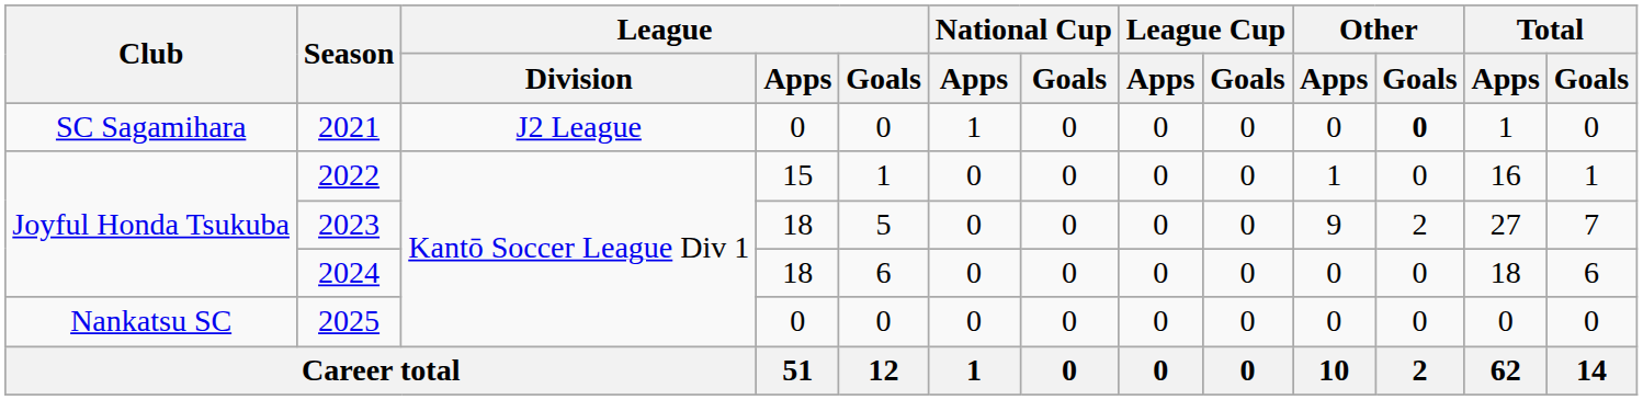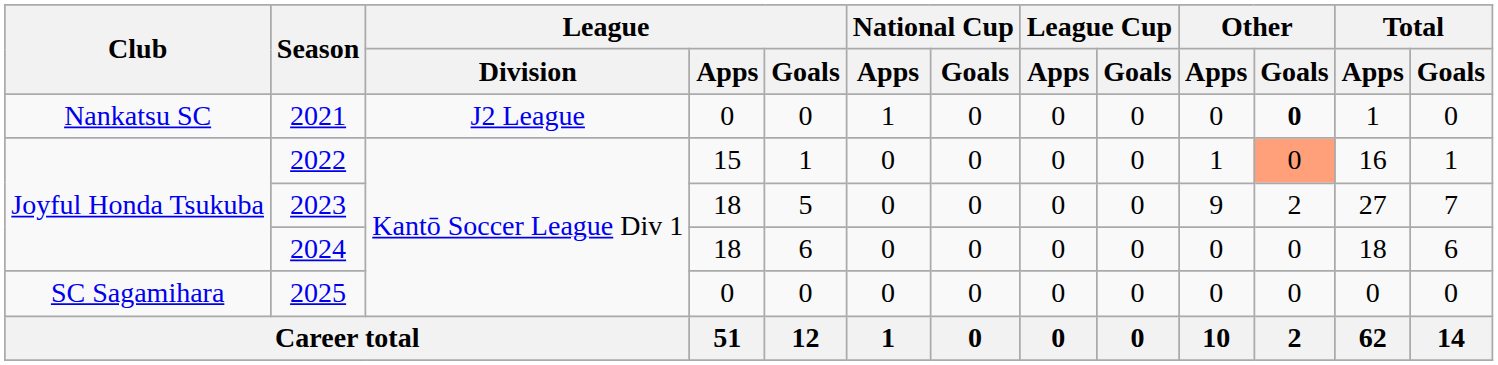 <table class="wikitable" style="text-align: center">
 <tr>
 <th rowspan="2">Club</th>
 <th rowspan="2">Season</th>
 <th colspan="3">League</th>
 <th colspan="2">National Cup</th>
 <th colspan="2">League Cup</th>
 <th colspan="2">Other</th>
 <th colspan="2">Total</th>
 </tr>
 <tr>
 <th>Division</th>
 <th>Apps</th>
 <th>Goals</th>
 <th>Apps</th>
 <th>Goals</th>
 <th>Apps</th>
 <th>Goals</th>
 <th>Apps</th>
 <th>Goals</th>
 <th>Apps</th>
 <th>Goals</th>
 </tr>
 <tr>
-<td><a href='#'>SC Sagamihara</a></td>
+<td><a href='#'>Nankatsu SC</a></td>
 <td><a href='#'>2021</a></td>
 <td><a href='#'>J2 League</a></td>
 <td>0</td>
 <td>0</td>
 <td>1</td>
 <td>0</td>
 <td>0</td>
 <td>0</td>
 <td>0</td>
 <td><strong>0</strong></td>
 <td>1</td>
 <td>0</td>
 </tr>
 <tr>
 <td rowspan="3"><a href='#'>Joyful Honda Tsukuba</a></td>
 <td><a href='#'>2022</a></td>
 <td rowspan="4"><a href='#'>Kantō Soccer League</a> Div 1</td>
 <td>15</td>
 <td>1</td>
 <td>0</td>
 <td>0</td>
 <td>0</td>
 <td>0</td>
 <td>1</td>
-<td>0</td>
+<td style="background: lightsalmon;">0</td>
 <td>16</td>
 <td>1</td>
 </tr>
 <tr>
 <td><a href='#'>2023</a></td>
 <td>18</td>
 <td>5</td>
 <td>0</td>
 <td>0</td>
 <td>0</td>
 <td>0</td>
 <td>9</td>
 <td>2</td>
 <td>27</td>
 <td>7</td>
 </tr>
 <tr>
 <td><a href='#'>2024</a></td>
 <td>18</td>
 <td>6</td>
 <td>0</td>
 <td>0</td>
 <td>0</td>
 <td>0</td>
 <td>0</td>
 <td>0</td>
 <td>18</td>
 <td>6</td>
 </tr>
 <tr>
-<td><a href='#'>Nankatsu SC</a></td>
+<td><a href='#'>SC Sagamihara</a></td>
 <td><a href='#'>2025</a></td>
 <td>0</td>
 <td>0</td>
 <td>0</td>
 <td>0</td>
 <td>0</td>
 <td>0</td>
 <td>0</td>
 <td>0</td>
 <td>0</td>
 <td>0</td>
 </tr>
 <tr>
 <th colspan=3>Career total</th>
 <th>51</th>
 <th>12</th>
 <th>1</th>
 <th>0</th>
 <th>0</th>
 <th>0</th>
 <th>10</th>
 <th>2</th>
 <th>62</th>
 <th>14</th>
 </tr>
 </table>
